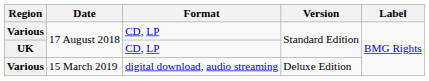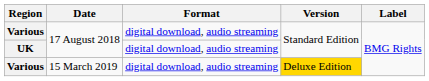 <table class="wikitable plainrowheaders">
 <tr>
 <th scope="col">Region</th>
 <th scope="col">Date</th>
 <th scope="col">Format</th>
 <th scope="col">Version</th>
 <th scope="col">Label</th>
 </tr>
 <tr>
 <th scope="row">Various</th>
 <td rowspan="2">17 August 2018</td>
-<td><a href='#'>CD</a>, <a href='#'>LP</a></td>
+<td><a href='#'>digital download</a>, <a href='#'>audio streaming</a></td>
 <td rowspan="2">Standard Edition</td>
 <td rowspan="3"><a href='#'>BMG Rights</a></td>
 </tr>
 <tr>
 <th scope="row">UK</th>
-<td><a href='#'>CD</a>, <a href='#'>LP</a></td>
+<td><a href='#'>digital download</a>, <a href='#'>audio streaming</a></td>
 </tr>
 <tr>
 <th scope="row">Various</th>
 <td>15 March 2019</td>
 <td><a href='#'>digital download</a>, <a href='#'>audio streaming</a></td>
-<td>Deluxe Edition</td>
+<td style="background: gold;">Deluxe Edition</td>
 </tr>
 </table>
